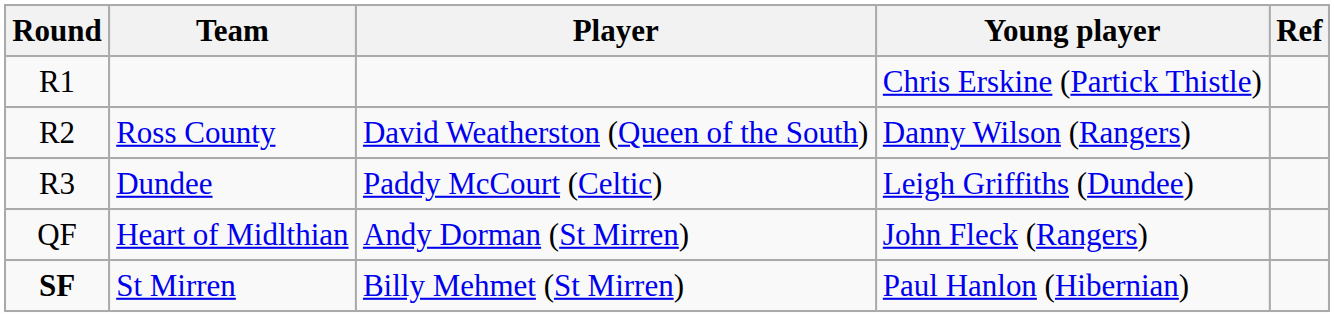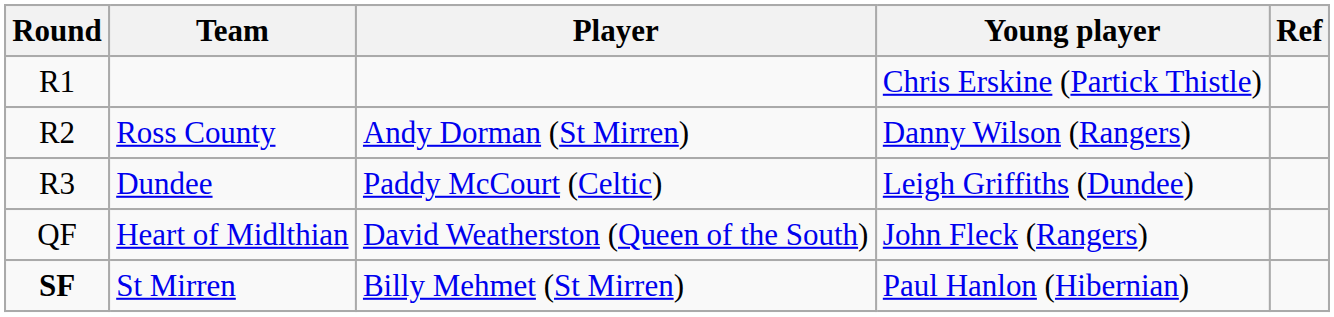 <table class="wikitable" style="font-size:95%">
 <tr>
 <th>Round</th>
 <th>Team</th>
 <th>Player</th>
 <th>Young player</th>
 <th>Ref</th>
 </tr>
 <tr>
 <td style="text-align:center">R1</td>
 <td></td>
 <td></td>
 <td><a href='#'>Chris Erskine</a> (<a href='#'>Partick Thistle</a>)</td>
 <td></td>
 </tr>
 <tr>
 <td style="text-align:center">R2</td>
 <td><a href='#'>Ross County</a></td>
-<td><a href='#'>David Weatherston</a> (<a href='#'>Queen of the South</a>)</td>
+<td><a href='#'>Andy Dorman</a> (<a href='#'>St Mirren</a>)</td>
 <td><a href='#'>Danny Wilson</a> (<a href='#'>Rangers</a>)</td>
 <td></td>
 </tr>
 <tr>
 <td style="text-align:center">R3</td>
 <td><a href='#'>Dundee</a></td>
 <td><a href='#'>Paddy McCourt</a> (<a href='#'>Celtic</a>)</td>
 <td><a href='#'>Leigh Griffiths</a> (<a href='#'>Dundee</a>)</td>
 <td></td>
 </tr>
 <tr>
 <td style="text-align:center">QF</td>
 <td><a href='#'>Heart of Midlthian</a></td>
-<td><a href='#'>Andy Dorman</a> (<a href='#'>St Mirren</a>)</td>
+<td><a href='#'>David Weatherston</a> (<a href='#'>Queen of the South</a>)</td>
 <td><a href='#'>John Fleck</a> (<a href='#'>Rangers</a>)</td>
 <td></td>
 </tr>
 <tr>
 <td style="text-align:center"><strong>SF</strong></td>
 <td><a href='#'>St Mirren</a></td>
 <td><a href='#'>Billy Mehmet</a> (<a href='#'>St Mirren</a>)</td>
 <td><a href='#'>Paul Hanlon</a> (<a href='#'>Hibernian</a>)</td>
 <td></td>
 </tr>
 </table>
